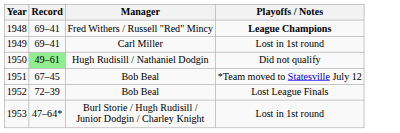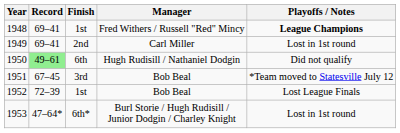 <table class="wikitable">
 <tr style="background: #F2F2F2;">
 <th>Year</th>
 <th>Record</th>
+<th>Finish</th>
 <th>Manager</th>
 <th>Playoffs / Notes</th>
 </tr>
 <tr align=center>
 <td>1948</td>
 <td>69–41</td>
+<td>1st</td>
 <td>Fred Withers / Russell "Red" Mincy</td>
 <td><strong>League Champions</strong></td>
 </tr>
 <tr align=center>
 <td>1949</td>
 <td>69–41</td>
+<td>2nd</td>
 <td>Carl Miller</td>
 <td>Lost in 1st round</td>
 </tr>
 <tr align=center>
 <td>1950</td>
 <td style="background: lightgreen;">49–61</td>
+<td>6th</td>
 <td>Hugh Rudisill / Nathaniel Dodgin</td>
 <td>Did not qualify</td>
 </tr>
 <tr align=center>
 <td>1951</td>
 <td>67–45</td>
+<td>3rd</td>
 <td>Bob Beal</td>
 <td>*Team moved to <a href='#'>Statesville</a> July 12</td>
 </tr>
 <tr align=center>
 <td>1952</td>
 <td>72–39</td>
+<td>1st</td>
 <td>Bob Beal</td>
 <td>Lost League Finals</td>
 </tr>
 <tr align=center>
 <td>1953</td>
 <td>47–64*</td>
+<td>6th*</td>
 <td>Burl Storie / Hugh Rudisill /<br> Junior Dodgin / Charley Knight</td>
 <td>Lost in 1st round</td>
 </tr>
 </table>
